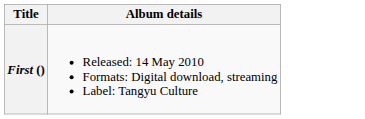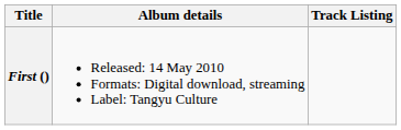 <table class="wikitable plainrowheaders">
 <tr>
 <th align="left">Title</th>
 <th align="left">Album details</th>
+<th>Track Listing</th>
 </tr>
 <tr>
 <th scope="row"><em>First</em> ()</th>
 <td><br><ul><li>Released: 14 May 2010</li><li>Formats: Digital download, streaming</li><li>Label: Tangyu Culture</li></ul></td>
+<td><br></td>
 </tr>
 </table>
